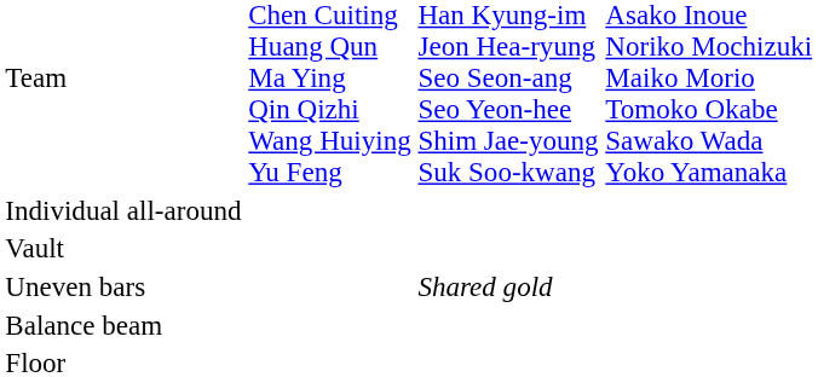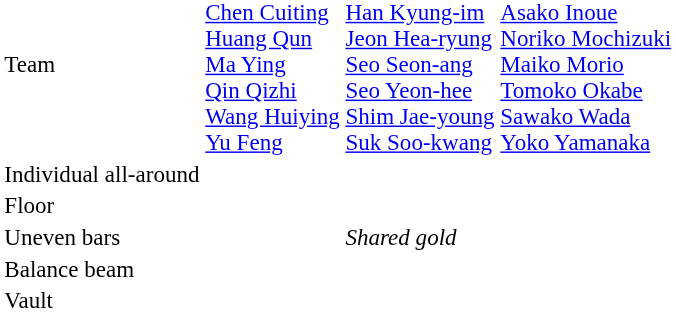 <table>
 <tr>
 <td>Team</td>
 <td><br><a href='#'>Chen Cuiting</a><br><a href='#'>Huang Qun</a><br><a href='#'>Ma Ying</a><br><a href='#'>Qin Qizhi</a><br><a href='#'>Wang Huiying</a><br><a href='#'>Yu Feng</a></td>
 <td><br><a href='#'>Han Kyung-im</a><br><a href='#'>Jeon Hea-ryung</a><br><a href='#'>Seo Seon-ang</a><br><a href='#'>Seo Yeon-hee</a><br><a href='#'>Shim Jae-young</a><br><a href='#'>Suk Soo-kwang</a></td>
 <td><br><a href='#'>Asako Inoue</a><br><a href='#'>Noriko Mochizuki</a><br><a href='#'>Maiko Morio</a><br><a href='#'>Tomoko Okabe</a><br><a href='#'>Sawako Wada</a><br><a href='#'>Yoko Yamanaka</a></td>
 </tr>
 <tr>
 <td>Individual all-around</td>
 <td></td>
 <td></td>
 <td></td>
 </tr>
 <tr>
-<td>Vault</td>
+<td>Floor</td>
 <td></td>
 <td></td>
 <td></td>
 </tr>
 <tr>
 <td rowspan=2>Uneven bars</td>
 <td></td>
 <td rowspan=2><em>Shared gold</em></td>
 <td rowspan=2></td>
 </tr>
 <tr>
 <td></td>
 </tr>
 <tr>
 <td>Balance beam</td>
 <td></td>
 <td></td>
 <td></td>
 </tr>
 <tr>
-<td>Floor</td>
+<td>Vault</td>
 <td></td>
 <td></td>
 <td></td>
 </tr>
 </table>
